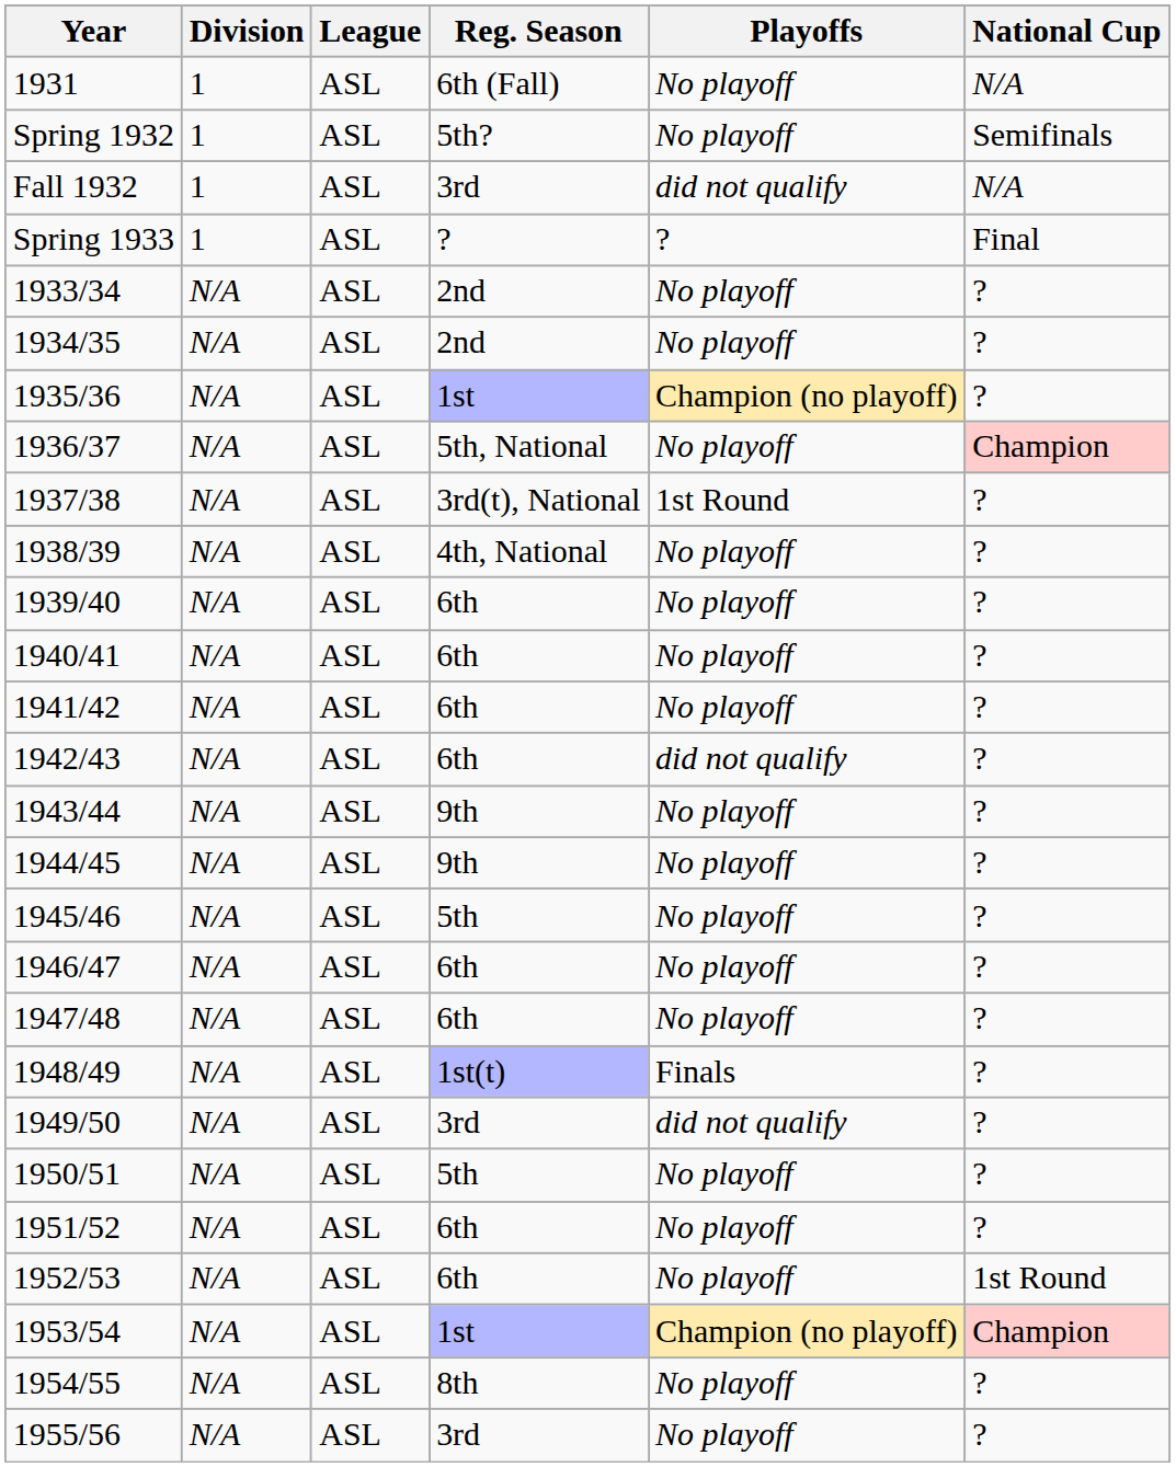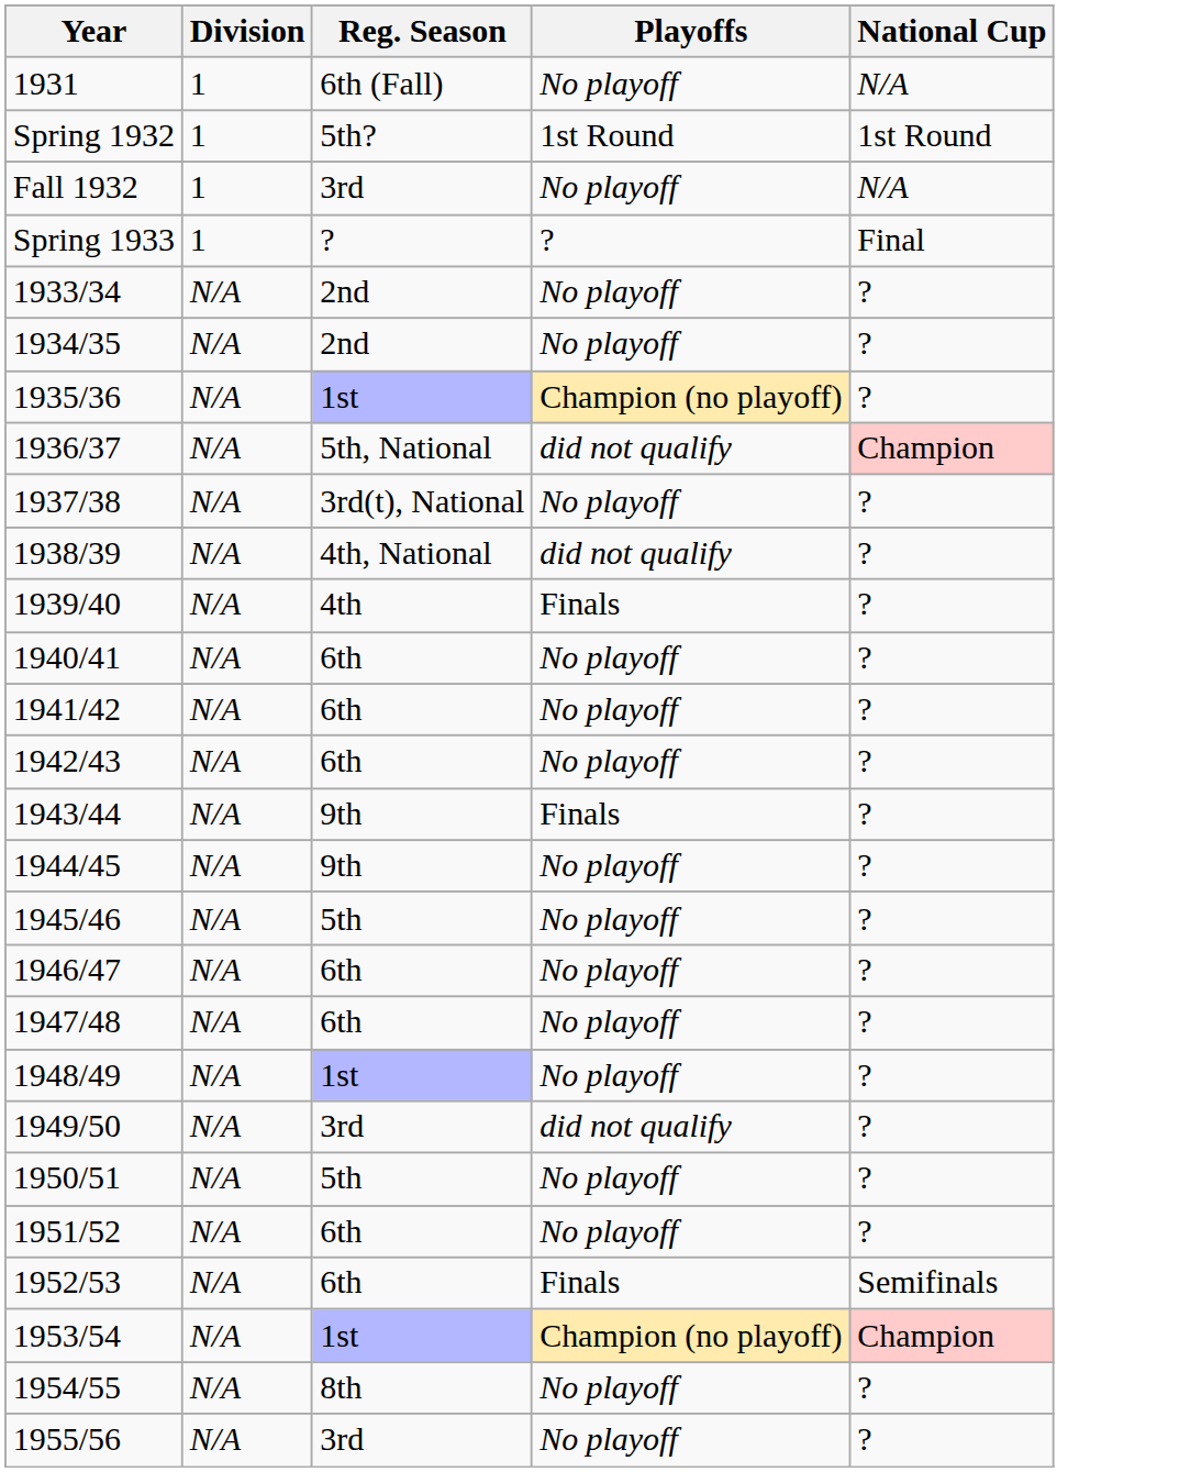 <table class="wikitable">
 <tr>
 <th>Year</th>
 <th>Division</th>
-<th>League</th>
 <th>Reg. Season</th>
 <th>Playoffs</th>
 <th>National Cup</th>
 </tr>
 <tr>
 <td>1931</td>
 <td>1</td>
-<td>ASL</td>
 <td>6th (Fall)</td>
 <td><em>No playoff</em></td>
 <td><em>N/A</em></td>
 </tr>
 <tr>
 <td>Spring 1932</td>
 <td>1</td>
-<td>ASL</td>
 <td>5th?</td>
-<td><em>No playoff</em></td>
-<td>Semifinals</td>
+<td>1st Round</td>
+<td>1st Round</td>
 </tr>
 <tr>
 <td>Fall 1932</td>
 <td>1</td>
-<td>ASL</td>
 <td>3rd</td>
-<td><em>did not qualify</em></td>
+<td><em>No playoff</em></td>
 <td><em>N/A</em></td>
 </tr>
 <tr>
 <td>Spring 1933</td>
 <td>1</td>
-<td>ASL</td>
 <td>?</td>
 <td>?</td>
 <td>Final</td>
 </tr>
 <tr>
 <td>1933/34</td>
 <td><em>N/A</em></td>
-<td>ASL</td>
 <td>2nd</td>
 <td><em>No playoff</em></td>
 <td>?</td>
 </tr>
 <tr>
 <td>1934/35</td>
 <td><em>N/A</em></td>
-<td>ASL</td>
 <td>2nd</td>
 <td><em>No playoff</em></td>
 <td>?</td>
 </tr>
 <tr>
 <td>1935/36</td>
 <td><em>N/A</em></td>
-<td>ASL</td>
 <td bgcolor="B3B7FF">1st</td>
 <td bgcolor="FFEBAD">Champion (no playoff)</td>
 <td>?</td>
 </tr>
 <tr>
 <td>1936/37</td>
 <td><em>N/A</em></td>
-<td>ASL</td>
 <td>5th, National</td>
-<td><em>No playoff</em></td>
+<td><em>did not qualify</em></td>
 <td bgcolor="FFCBCB">Champion</td>
 </tr>
 <tr>
 <td>1937/38</td>
 <td><em>N/A</em></td>
-<td>ASL</td>
 <td>3rd(t), National</td>
-<td>1st Round</td>
+<td><em>No playoff</em></td>
 <td>?</td>
 </tr>
 <tr>
 <td>1938/39</td>
 <td><em>N/A</em></td>
-<td>ASL</td>
 <td>4th, National</td>
-<td><em>No playoff</em></td>
+<td><em>did not qualify</em></td>
 <td>?</td>
 </tr>
 <tr>
 <td>1939/40</td>
 <td><em>N/A</em></td>
-<td>ASL</td>
-<td>6th</td>
-<td><em>No playoff</em></td>
+<td>4th</td>
+<td>Finals</td>
 <td>?</td>
 </tr>
 <tr>
 <td>1940/41</td>
 <td><em>N/A</em></td>
-<td>ASL</td>
 <td>6th</td>
 <td><em>No playoff</em></td>
 <td>?</td>
 </tr>
 <tr>
 <td>1941/42</td>
 <td><em>N/A</em></td>
-<td>ASL</td>
 <td>6th</td>
 <td><em>No playoff</em></td>
 <td>?</td>
 </tr>
 <tr>
 <td>1942/43</td>
 <td><em>N/A</em></td>
-<td>ASL</td>
 <td>6th</td>
-<td><em>did not qualify</em></td>
+<td><em>No playoff</em></td>
 <td>?</td>
 </tr>
 <tr>
 <td>1943/44</td>
 <td><em>N/A</em></td>
-<td>ASL</td>
 <td>9th</td>
-<td><em>No playoff</em></td>
+<td>Finals</td>
 <td>?</td>
 </tr>
 <tr>
 <td>1944/45</td>
 <td><em>N/A</em></td>
-<td>ASL</td>
 <td>9th</td>
 <td><em>No playoff</em></td>
 <td>?</td>
 </tr>
 <tr>
 <td>1945/46</td>
 <td><em>N/A</em></td>
-<td>ASL</td>
 <td>5th</td>
 <td><em>No playoff</em></td>
 <td>?</td>
 </tr>
 <tr>
 <td>1946/47</td>
 <td><em>N/A</em></td>
-<td>ASL</td>
 <td>6th</td>
 <td><em>No playoff</em></td>
 <td>?</td>
 </tr>
 <tr>
 <td>1947/48</td>
 <td><em>N/A</em></td>
-<td>ASL</td>
 <td>6th</td>
 <td><em>No playoff</em></td>
 <td>?</td>
 </tr>
 <tr>
 <td>1948/49</td>
 <td><em>N/A</em></td>
-<td>ASL</td>
-<td bgcolor="B3B7FF">1st(t)</td>
-<td>Finals</td>
+<td bgcolor="B3B7FF">1st</td>
+<td><em>No playoff</em></td>
 <td>?</td>
 </tr>
 <tr>
 <td>1949/50</td>
 <td><em>N/A</em></td>
-<td>ASL</td>
 <td>3rd</td>
 <td><em>did not qualify</em></td>
 <td>?</td>
 </tr>
 <tr>
 <td>1950/51</td>
 <td><em>N/A</em></td>
-<td>ASL</td>
 <td>5th</td>
 <td><em>No playoff</em></td>
 <td>?</td>
 </tr>
 <tr>
 <td>1951/52</td>
 <td><em>N/A</em></td>
-<td>ASL</td>
 <td>6th</td>
 <td><em>No playoff</em></td>
 <td>?</td>
 </tr>
 <tr>
 <td>1952/53</td>
 <td><em>N/A</em></td>
-<td>ASL</td>
 <td>6th</td>
-<td><em>No playoff</em></td>
-<td>1st Round</td>
+<td>Finals</td>
+<td>Semifinals</td>
 </tr>
 <tr>
 <td>1953/54</td>
 <td><em>N/A</em></td>
-<td>ASL</td>
 <td bgcolor="B3B7FF">1st</td>
 <td bgcolor="FFEBAD">Champion (no playoff)</td>
 <td bgcolor="FFCBCB">Champion</td>
 </tr>
 <tr>
 <td>1954/55</td>
 <td><em>N/A</em></td>
-<td>ASL</td>
 <td>8th</td>
 <td><em>No playoff</em></td>
 <td>?</td>
 </tr>
 <tr>
 <td>1955/56</td>
 <td><em>N/A</em></td>
-<td>ASL</td>
 <td>3rd</td>
 <td><em>No playoff</em></td>
 <td>?</td>
 </tr>
 </table>
